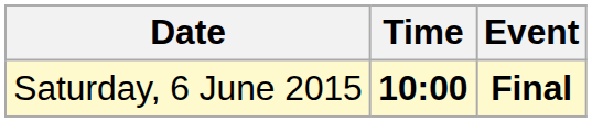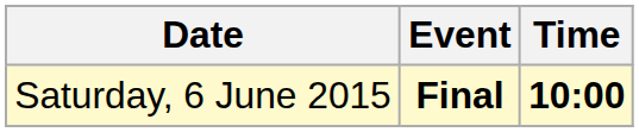 <table class = "wikitable" style="text-align:center;">
 <tr>
 <th>Date</th>
+<th>Event</th>
 <th>Time</th>
-<th>Event</th>
 </tr>
 <tr style="background-color:lemonchiffon;">
 <td>Saturday, 6 June 2015</td>
+<td><strong>Final</strong></td>
 <td><strong>10:00</strong></td>
-<td><strong>Final</strong></td>
 </tr>
 </table>
